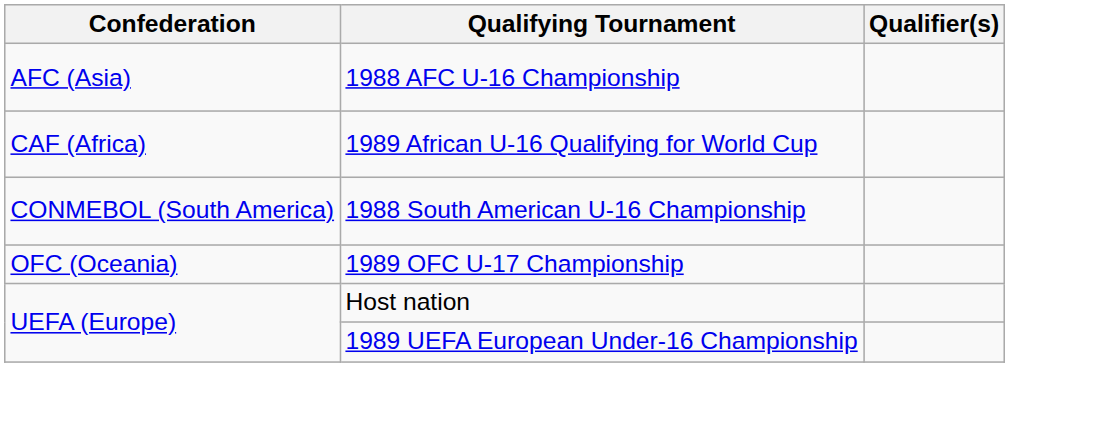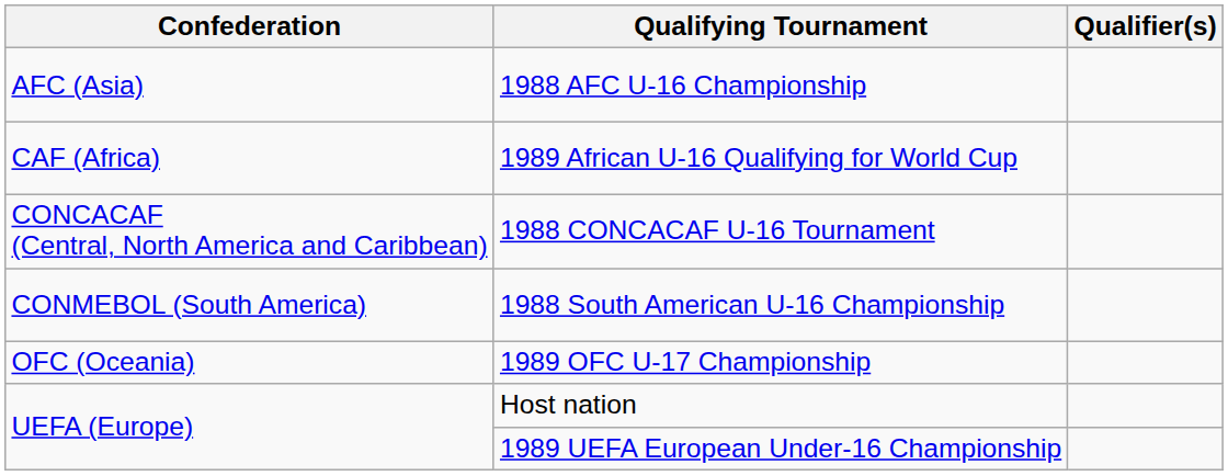 <table class=wikitable>
 <tr>
 <th>Confederation</th>
 <th>Qualifying Tournament</th>
 <th>Qualifier(s)</th>
 </tr>
 <tr>
 <td><a href='#'>AFC (Asia)</a></td>
 <td><a href='#'>1988 AFC U-16 Championship</a></td>
 <td><br><br></td>
 </tr>
 <tr>
 <td><a href='#'>CAF (Africa)</a></td>
 <td><a href='#'>1989 African U-16 Qualifying for World Cup</a></td>
 <td><br><br></td>
+</tr>
+<tr>
+<td><a href='#'>CONCACAF <br>(Central, North America and Caribbean)</a></td>
+<td><a href='#'>1988 CONCACAF U-16 Tournament</a></td>
+<td><br> <br></td>
 </tr>
 <tr>
 <td><a href='#'>CONMEBOL (South America)</a></td>
 <td><a href='#'>1988 South American U-16 Championship</a></td>
 <td><br><br></td>
 </tr>
 <tr>
 <td><a href='#'>OFC (Oceania)</a></td>
 <td><a href='#'>1989 OFC U-17 Championship</a></td>
 <td></td>
 </tr>
 <tr>
 <td rowspan=2><a href='#'>UEFA (Europe)</a></td>
 <td>Host nation</td>
 <td></td>
 </tr>
 <tr>
 <td><a href='#'>1989 UEFA European Under-16 Championship</a></td>
 <td><br></td>
 </tr>
 </table>
